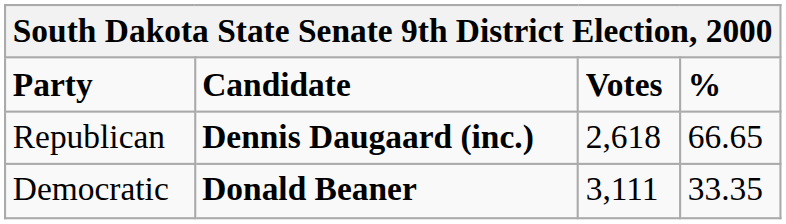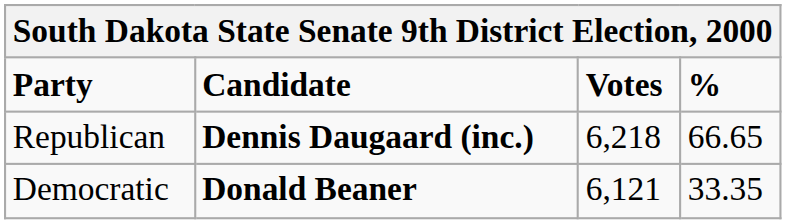 <table class="wikitable">
 <tr>
 <th colspan="4">South Dakota State Senate 9th District Election, 2000</th>
 </tr>
 <tr>
 <td><strong>Party</strong></td>
 <td><strong>Candidate</strong></td>
 <td><strong>Votes</strong></td>
 <td><strong>%</strong></td>
 </tr>
 <tr>
 <td>Republican</td>
 <td><strong>Dennis Daugaard (inc.)</strong></td>
-<td>2,618</td>
+<td>6,218</td>
 <td>66.65</td>
 </tr>
 <tr>
 <td>Democratic</td>
 <td><strong>Donald Beaner</strong></td>
-<td>3,111</td>
+<td>6,121</td>
 <td>33.35</td>
 </tr>
 </table>
